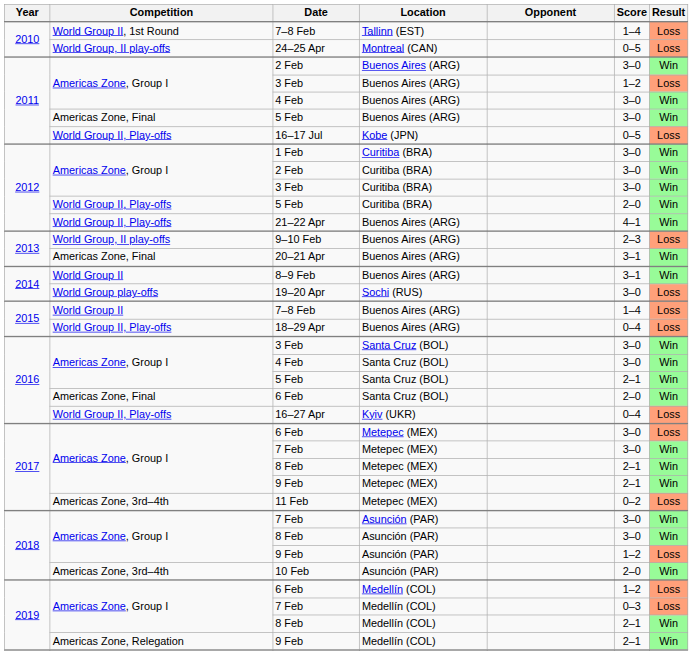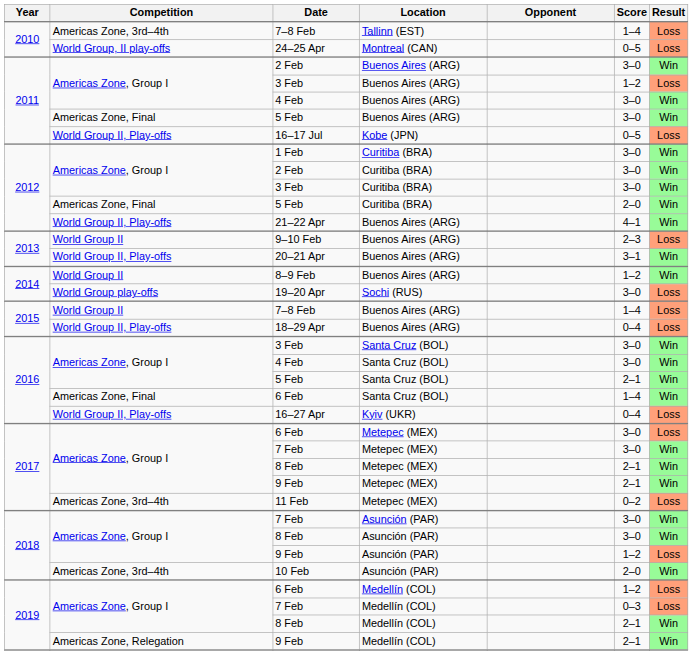 <table class="wikitable collapsible collapsed">
 <tr>
 <th width="60">Year</th>
 <th width="320">Competition</th>
 <th width="120">Date</th>
 <th width="180">Location</th>
 <th width="180">Opponent</th>
 <th width="20">Score</th>
 <th width="20">Result</th>
 </tr>
 <tr style="border-top:2px solid gray;">
 <td align="center" rowspan="2"><a href='#'>2010</a></td>
-<td><a href='#'>World Group II</a>, 1st Round</td>
+<td>Americas Zone, 3rd–4th</td>
 <td>7–8 Feb</td>
 <td><a href='#'>Tallinn</a> (EST)</td>
 <td></td>
 <td align="center">1–4</td>
 <td align="center" bgcolor="#FFA07A">Loss</td>
 </tr>
 <tr>
 <td><a href='#'>World Group, II play-offs</a></td>
 <td>24–25 Apr</td>
 <td><a href='#'>Montreal</a> (CAN)</td>
 <td></td>
 <td align="center">0–5</td>
 <td align="center" bgcolor="#FFA07A">Loss</td>
 </tr>
 <tr style="border-top:2px solid gray;">
 <td align="center" rowspan="5"><a href='#'>2011</a></td>
 <td rowspan=3><a href='#'>Americas Zone</a>, Group I</td>
 <td>2 Feb</td>
 <td><a href='#'>Buenos Aires</a> (ARG)</td>
 <td></td>
 <td align="center">3–0</td>
 <td align="center" bgcolor="#98FB98">Win</td>
 </tr>
 <tr>
 <td>3 Feb</td>
 <td>Buenos Aires (ARG)</td>
 <td></td>
 <td align="center">1–2</td>
 <td align="center" bgcolor="#FFA07A">Loss</td>
 </tr>
 <tr>
 <td>4 Feb</td>
 <td>Buenos Aires (ARG)</td>
 <td></td>
 <td align="center">3–0</td>
 <td align="center" bgcolor="#98FB98">Win</td>
 </tr>
 <tr>
 <td>Americas Zone, Final</td>
 <td>5 Feb</td>
 <td>Buenos Aires (ARG)</td>
 <td></td>
 <td align="center">3–0</td>
 <td align="center" bgcolor="#98FB98">Win</td>
 </tr>
 <tr>
 <td><a href='#'>World Group II, Play-offs</a></td>
 <td>16–17 Jul</td>
 <td><a href='#'>Kobe</a> (JPN)</td>
 <td></td>
 <td align="center">0–5</td>
 <td align="center" bgcolor="#FFA07A">Loss</td>
 </tr>
 <tr style="border-top:2px solid gray;">
 <td align="center" rowspan="5"><a href='#'>2012</a></td>
 <td rowspan=3><a href='#'>Americas Zone</a>, Group I</td>
 <td>1 Feb</td>
 <td><a href='#'>Curitiba</a> (BRA)</td>
 <td></td>
 <td align="center">3–0</td>
 <td align="center" bgcolor="#98FB98">Win</td>
 </tr>
 <tr>
 <td>2 Feb</td>
 <td>Curitiba (BRA)</td>
 <td></td>
 <td align="center">3–0</td>
 <td align="center" bgcolor="#98FB98">Win</td>
 </tr>
 <tr>
 <td>3 Feb</td>
 <td>Curitiba (BRA)</td>
 <td></td>
 <td align="center">3–0</td>
 <td align="center" bgcolor="#98FB98">Win</td>
 </tr>
 <tr>
-<td><a href='#'>World Group II, Play-offs</a></td>
+<td>Americas Zone, Final</td>
 <td>5 Feb</td>
 <td>Curitiba (BRA)</td>
 <td></td>
 <td align="center">2–0</td>
 <td align="center" bgcolor="#98FB98">Win</td>
 </tr>
 <tr>
 <td><a href='#'>World Group II, Play-offs</a></td>
 <td>21–22 Apr</td>
 <td>Buenos Aires (ARG)</td>
 <td></td>
 <td align="center">4–1</td>
 <td align="center" bgcolor="#98FB98">Win</td>
 </tr>
 <tr style="border-top:2px solid gray;">
 <td align="center" rowspan="2"><a href='#'>2013</a></td>
-<td><a href='#'>World Group, II play-offs</a></td>
+<td><a href='#'>World Group II</a></td>
 <td>9–10 Feb</td>
 <td>Buenos Aires (ARG)</td>
 <td></td>
 <td align="center">2–3</td>
 <td align="center" bgcolor="#FFA07A">Loss</td>
 </tr>
 <tr>
-<td>Americas Zone, Final</td>
+<td><a href='#'>World Group II, Play-offs</a></td>
 <td>20–21 Apr</td>
 <td>Buenos Aires (ARG)</td>
 <td></td>
 <td align="center">3–1</td>
 <td align="center" bgcolor="#98FB98">Win</td>
 </tr>
 <tr style="border-top:2px solid gray;">
 <td align="center" rowspan="2"><a href='#'>2014</a></td>
 <td><a href='#'>World Group II</a></td>
 <td>8–9 Feb</td>
 <td>Buenos Aires (ARG)</td>
 <td></td>
-<td align="center">3–1</td>
+<td align="center">1–2</td>
 <td align="center" bgcolor="#98FB98">Win</td>
 </tr>
 <tr>
 <td><a href='#'>World Group play-offs</a></td>
 <td>19–20 Apr</td>
 <td><a href='#'>Sochi</a> (RUS)</td>
 <td></td>
 <td align="center">3–0</td>
 <td align="center" bgcolor="#FFA07A">Loss</td>
 </tr>
 <tr style="border-top:2px solid gray;">
 <td align="center" rowspan="2"><a href='#'>2015</a></td>
 <td><a href='#'>World Group II</a></td>
 <td>7–8 Feb</td>
 <td>Buenos Aires (ARG)</td>
 <td></td>
 <td align="center">1–4</td>
 <td align="center" bgcolor="#FFA07A">Loss</td>
 </tr>
 <tr>
 <td><a href='#'>World Group II, Play-offs</a></td>
 <td>18–29 Apr</td>
 <td>Buenos Aires (ARG)</td>
 <td></td>
 <td align="center">0–4</td>
 <td align="center" bgcolor="#FFA07A">Loss</td>
 </tr>
 <tr style="border-top:2px solid gray;">
 <td align="center" rowspan="5"><a href='#'>2016</a></td>
 <td rowspan=3><a href='#'>Americas Zone</a>, Group I</td>
 <td>3 Feb</td>
 <td><a href='#'>Santa Cruz</a> (BOL)</td>
 <td></td>
 <td align="center">3–0</td>
 <td align="center" bgcolor="#98FB98">Win</td>
 </tr>
 <tr>
 <td>4 Feb</td>
 <td>Santa Cruz (BOL)</td>
 <td></td>
 <td align="center">3–0</td>
 <td align="center" bgcolor="#98FB98">Win</td>
 </tr>
 <tr>
 <td>5 Feb</td>
 <td>Santa Cruz (BOL)</td>
 <td></td>
 <td align="center">2–1</td>
 <td align="center" bgcolor="#98FB98">Win</td>
 </tr>
 <tr>
 <td>Americas Zone, Final</td>
 <td>6 Feb</td>
 <td>Santa Cruz (BOL)</td>
 <td></td>
-<td align="center">2–0</td>
+<td align="center">1–4</td>
 <td align="center" bgcolor="#98FB98">Win</td>
 </tr>
 <tr>
 <td><a href='#'>World Group II, Play-offs</a></td>
 <td>16–27 Apr</td>
 <td><a href='#'>Kyiv</a> (UKR)</td>
 <td></td>
 <td align="center">0–4</td>
 <td align="center" bgcolor="#FFA07A">Loss</td>
 </tr>
 <tr style="border-top:2px solid gray;">
 <td align="center" rowspan="5"><a href='#'>2017</a></td>
 <td rowspan=4><a href='#'>Americas Zone</a>, Group I</td>
 <td>6 Feb</td>
 <td><a href='#'>Metepec</a> (MEX)</td>
 <td></td>
 <td align="center">3–0</td>
 <td align="center" bgcolor="#FFA07A">Loss</td>
 </tr>
 <tr>
 <td>7 Feb</td>
 <td>Metepec (MEX)</td>
 <td></td>
 <td align="center">3–0</td>
 <td align="center" bgcolor="#98FB98">Win</td>
 </tr>
 <tr>
 <td>8 Feb</td>
 <td>Metepec (MEX)</td>
 <td></td>
 <td align="center">2–1</td>
 <td align="center" bgcolor="#98FB98">Win</td>
 </tr>
 <tr>
 <td>9 Feb</td>
 <td>Metepec (MEX)</td>
 <td></td>
 <td align="center">2–1</td>
 <td align="center" bgcolor="#98FB98">Win</td>
 </tr>
 <tr>
 <td>Americas Zone, 3rd–4th</td>
 <td>11 Feb</td>
 <td>Metepec (MEX)</td>
 <td></td>
 <td align="center">0–2</td>
 <td align="center" bgcolor="#FFA07A">Loss</td>
 </tr>
 <tr style="border-top:2px solid gray;">
 <td align="center" rowspan="4"><a href='#'>2018</a></td>
 <td rowspan=3><a href='#'>Americas Zone</a>, Group I</td>
 <td>7 Feb</td>
 <td><a href='#'>Asunción</a> (PAR)</td>
 <td></td>
 <td align="center">3–0</td>
 <td align="center" bgcolor="#98FB98">Win</td>
 </tr>
 <tr>
 <td>8 Feb</td>
 <td>Asunción (PAR)</td>
 <td></td>
 <td align="center">3–0</td>
 <td align="center" bgcolor="#98FB98">Win</td>
 </tr>
 <tr>
 <td>9 Feb</td>
 <td>Asunción (PAR)</td>
 <td></td>
 <td align="center">1–2</td>
 <td align="center" bgcolor="#FFA07A">Loss</td>
 </tr>
 <tr>
 <td>Americas Zone, 3rd–4th</td>
 <td>10 Feb</td>
 <td>Asunción (PAR)</td>
 <td></td>
 <td align="center">2–0</td>
 <td align="center" bgcolor="#98FB98">Win</td>
 </tr>
 <tr style="border-top:2px solid gray;">
 <td align="center" rowspan="4"><a href='#'>2019</a></td>
 <td rowspan=3><a href='#'>Americas Zone</a>, Group I</td>
 <td>6 Feb</td>
 <td><a href='#'>Medellín</a> (COL)</td>
 <td></td>
 <td align="center">1–2</td>
 <td align="center" bgcolor="#FFA07A">Loss</td>
 </tr>
 <tr>
 <td>7 Feb</td>
 <td>Medellín (COL)</td>
 <td></td>
 <td align="center">0–3</td>
 <td align="center" bgcolor="#FFA07A">Loss</td>
 </tr>
 <tr>
 <td>8 Feb</td>
 <td>Medellín (COL)</td>
 <td></td>
 <td align="center">2–1</td>
 <td align="center" bgcolor="#98FB98">Win</td>
 </tr>
 <tr>
 <td>Americas Zone, Relegation</td>
 <td>9 Feb</td>
 <td>Medellín (COL)</td>
 <td></td>
 <td align="center">2–1</td>
 <td align="center" bgcolor="#98FB98">Win</td>
 </tr>
 <tr style="border-top:2px solid gray;">
 </tr>
 </table>
